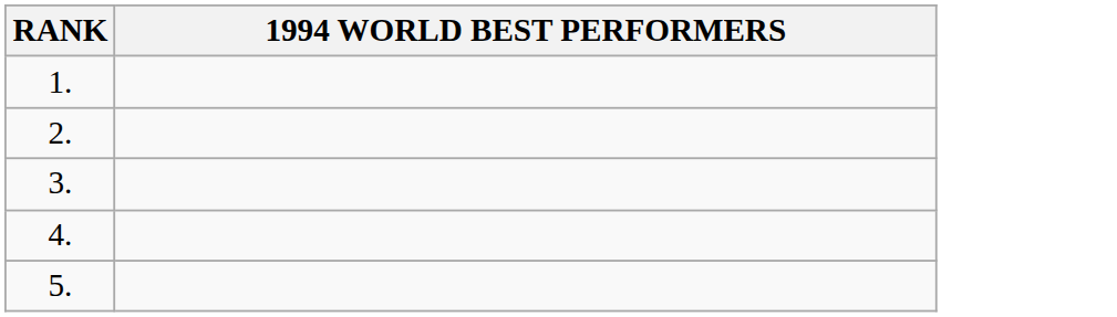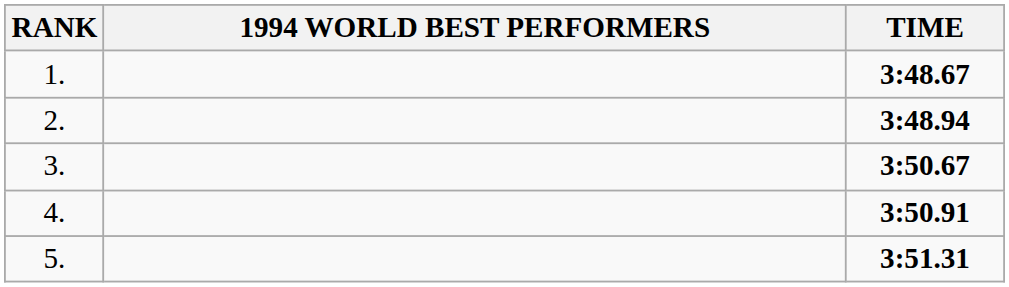 <table class=wikitable>
 <tr>
 <th>RANK</th>
 <th align="center" style="width: 25em">1994 WORLD BEST PERFORMERS</th>
+<th align="center" style="width: 5em">TIME</th>
 </tr>
 <tr>
 <td align="center">1.</td>
 <td></td>
+<td align="center"><strong>3:48.67</strong></td>
 </tr>
 <tr>
 <td align="center">2.</td>
 <td></td>
+<td align="center"><strong>3:48.94</strong></td>
 </tr>
 <tr>
 <td align="center">3.</td>
 <td></td>
+<td align="center"><strong>3:50.67</strong></td>
 </tr>
 <tr>
 <td align="center">4.</td>
 <td></td>
+<td align="center"><strong>3:50.91</strong></td>
 </tr>
 <tr>
 <td align="center">5.</td>
 <td></td>
+<td align="center"><strong>3:51.31</strong></td>
 </tr>
 </table>
